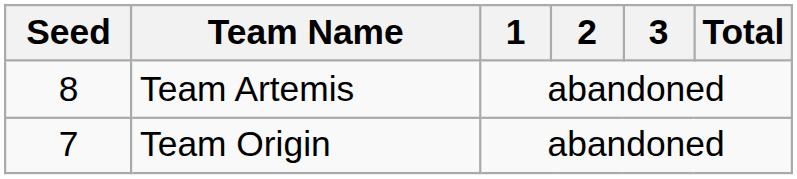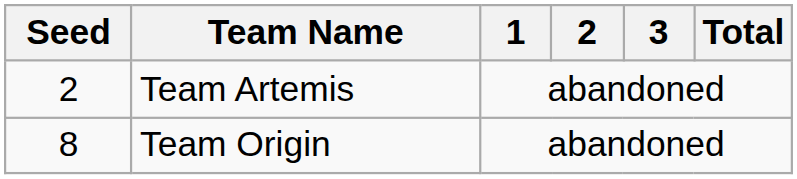 <table class="wikitable" style="text-align:center;">
 <tr>
 <th width=50>Seed</th>
 <th width=150>Team Name</th>
 <th width=25 abbr="Race1">1</th>
 <th width=25 abbr="Race2">2</th>
 <th width=25 abbr="Race3">3</th>
 <th width=25 abbr="Total">Total</th>
 </tr>
 <tr>
-<td>8</td>
+<td>2</td>
 <td style="text-align:left;"> Team Artemis</td>
 <td colspan=4>abandoned</td>
 </tr>
 <tr>
-<td>7</td>
+<td>8</td>
 <td style="text-align:left;"> Team Origin</td>
 <td colspan=4>abandoned</td>
 </tr>
 </table>
